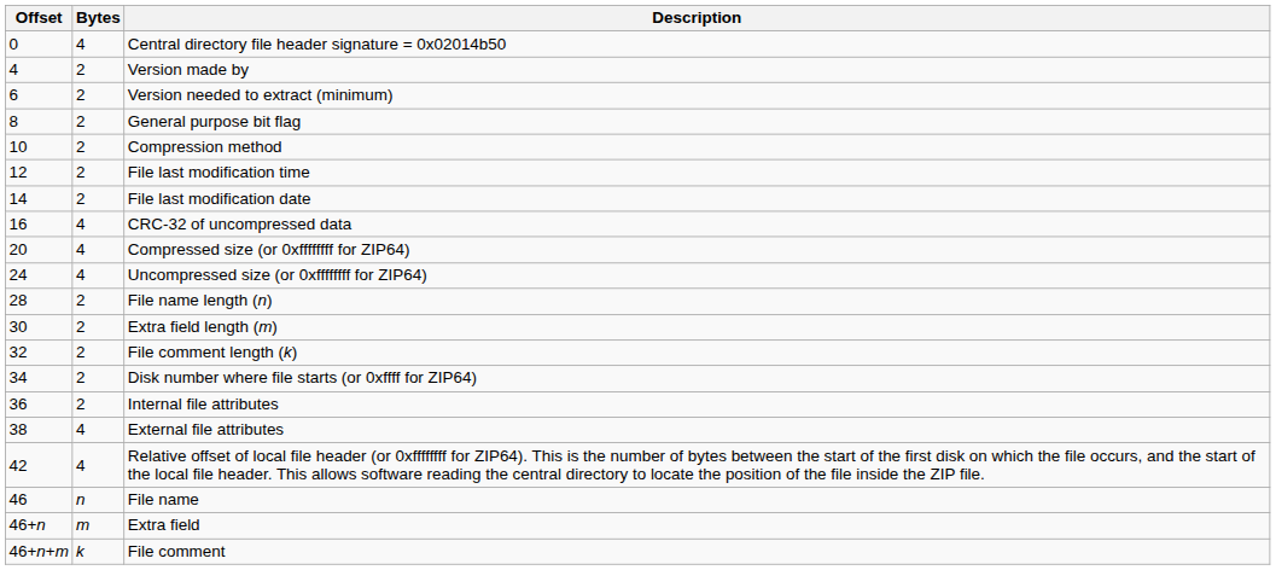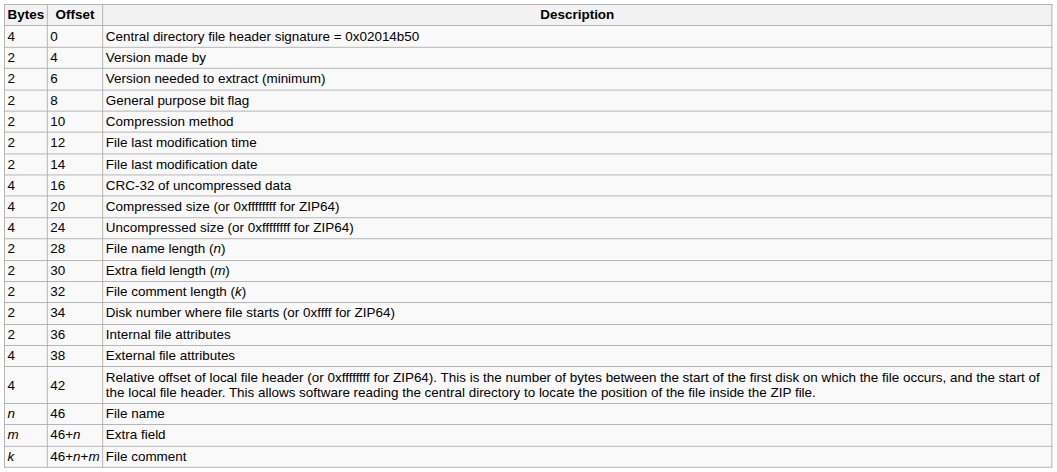 <table class="wikitable">
 <tr>
+<th>Bytes</th>
 <th>Offset</th>
-<th>Bytes</th>
 <th>Description</th>
 </tr>
 <tr>
+<td>4</td>
 <td>0</td>
-<td>4</td>
 <td>Central directory file header signature = 0x02014b50</td>
 </tr>
 <tr>
+<td>2</td>
 <td>4</td>
-<td>2</td>
 <td>Version made by</td>
 </tr>
 <tr>
+<td>2</td>
 <td>6</td>
-<td>2</td>
 <td>Version needed to extract (minimum)</td>
 </tr>
 <tr>
+<td>2</td>
 <td>8</td>
-<td>2</td>
 <td>General purpose bit flag</td>
 </tr>
 <tr>
+<td>2</td>
 <td>10</td>
-<td>2</td>
 <td>Compression method</td>
 </tr>
 <tr>
+<td>2</td>
 <td>12</td>
-<td>2</td>
 <td>File last modification time</td>
 </tr>
 <tr>
+<td>2</td>
 <td>14</td>
-<td>2</td>
 <td>File last modification date</td>
 </tr>
 <tr>
+<td>4</td>
 <td>16</td>
-<td>4</td>
 <td>CRC-32 of uncompressed data</td>
 </tr>
 <tr>
+<td>4</td>
 <td>20</td>
-<td>4</td>
 <td>Compressed size (or 0xffffffff for ZIP64)</td>
 </tr>
 <tr>
+<td>4</td>
 <td>24</td>
-<td>4</td>
 <td>Uncompressed size (or 0xffffffff for ZIP64)</td>
 </tr>
 <tr>
+<td>2</td>
 <td>28</td>
-<td>2</td>
 <td>File name length (<em>n</em>)</td>
 </tr>
 <tr>
+<td>2</td>
 <td>30</td>
-<td>2</td>
 <td>Extra field length (<em>m</em>)</td>
 </tr>
 <tr>
+<td>2</td>
 <td>32</td>
-<td>2</td>
 <td>File comment length (<em>k</em>)</td>
 </tr>
 <tr>
+<td>2</td>
 <td>34</td>
-<td>2</td>
 <td>Disk number where file starts (or 0xffff for ZIP64)</td>
 </tr>
 <tr>
+<td>2</td>
 <td>36</td>
-<td>2</td>
 <td>Internal file attributes</td>
 </tr>
 <tr>
+<td>4</td>
 <td>38</td>
-<td>4</td>
 <td>External file attributes</td>
 </tr>
 <tr>
+<td>4</td>
 <td>42</td>
-<td>4</td>
 <td>Relative offset of local file header (or 0xffffffff for ZIP64).  This is the number of bytes between the start of the first disk on which the file occurs, and the start of the local file header. This allows software reading the central directory to locate the position of the file inside the ZIP file.</td>
 </tr>
 <tr>
+<td><em>n</em></td>
 <td>46</td>
-<td><em>n</em></td>
 <td>File name</td>
 </tr>
 <tr>
+<td><em>m</em></td>
 <td>46+<em>n</em></td>
-<td><em>m</em></td>
 <td>Extra field</td>
 </tr>
 <tr>
+<td><em>k</em></td>
 <td>46+<em>n</em>+<em>m</em></td>
-<td><em>k</em></td>
 <td>File comment</td>
 </tr>
 </table>
